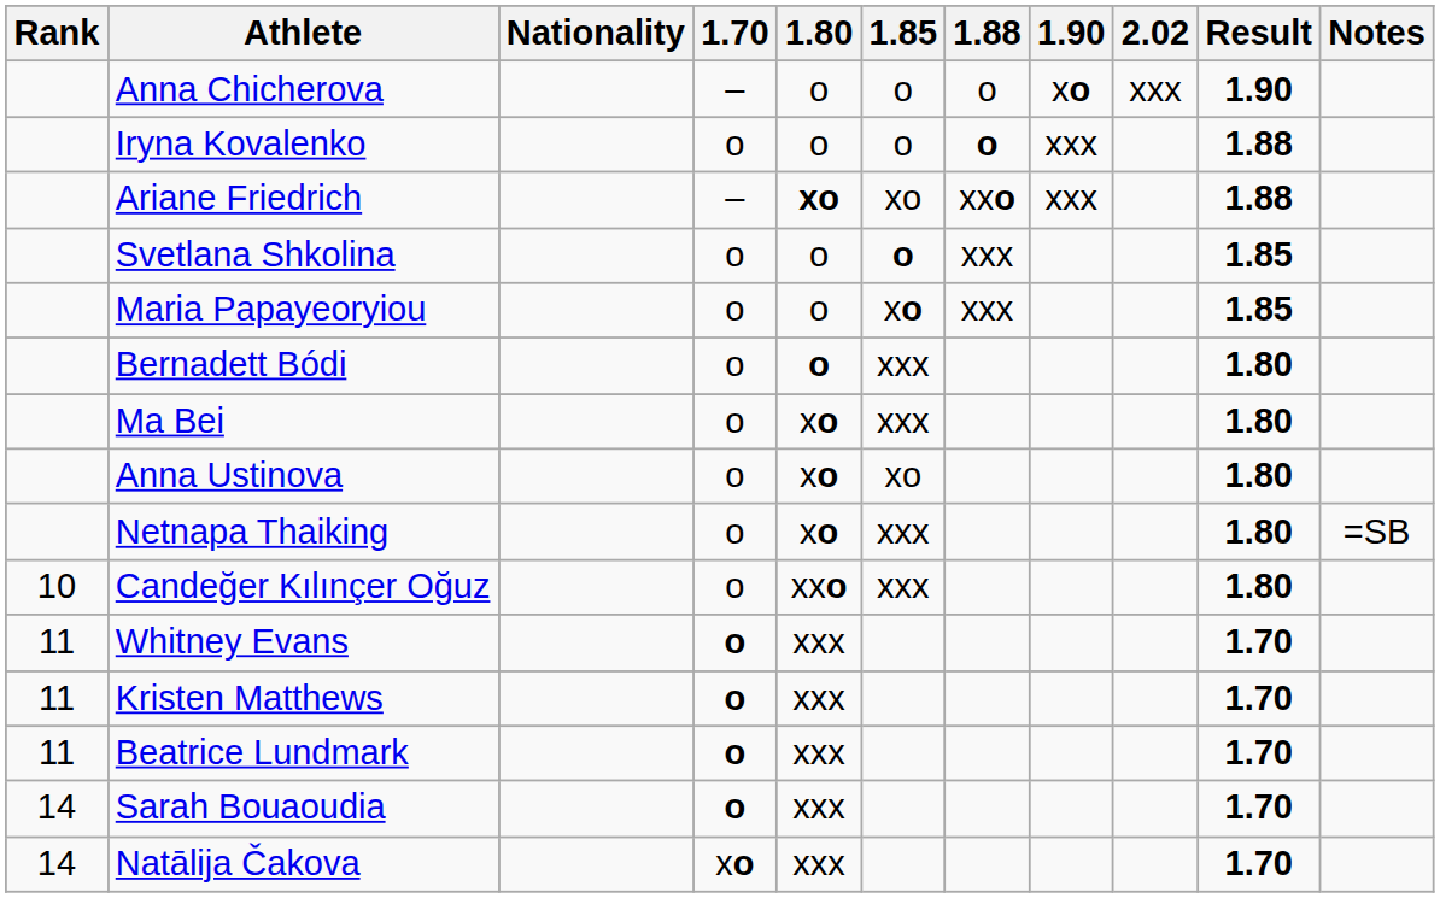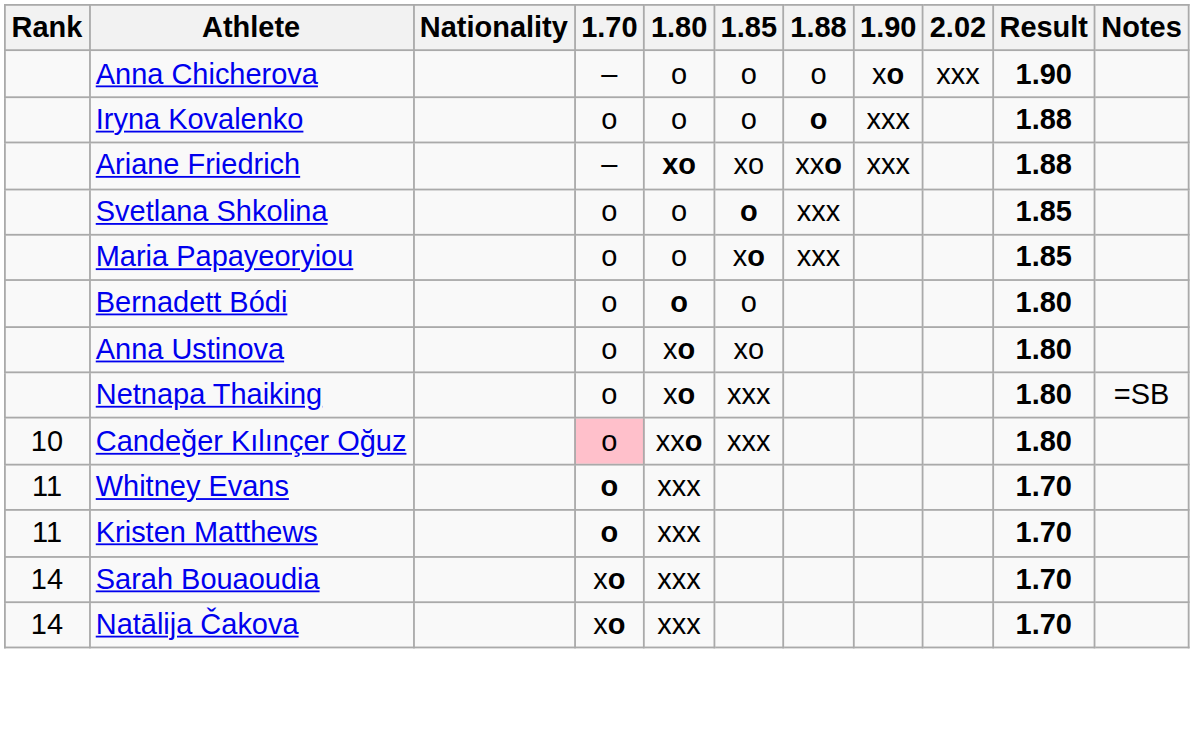 <table class="wikitable sortable" style="text-align:center">
 <tr>
 <th>Rank</th>
 <th>Athlete</th>
 <th>Nationality</th>
 <th>1.70</th>
 <th>1.80</th>
 <th>1.85</th>
 <th>1.88</th>
 <th>1.90</th>
 <th>2.02</th>
 <th>Result</th>
 <th>Notes</th>
 </tr>
 <tr>
 <td></td>
 <td align="left"><a href='#'>Anna Chicherova</a></td>
 <td align=left></td>
 <td>–</td>
 <td>o</td>
 <td>o</td>
 <td>o</td>
 <td>x<strong>o</strong></td>
 <td>xxx</td>
 <td><strong>1.90</strong></td>
 <td></td>
 </tr>
 <tr>
 <td></td>
 <td align="left"><a href='#'>Iryna Kovalenko</a></td>
 <td align=left></td>
 <td>o</td>
 <td>o</td>
 <td>o</td>
 <td><strong>o</strong></td>
 <td>xxx</td>
 <td></td>
 <td><strong>1.88</strong></td>
 <td></td>
 </tr>
 <tr>
 <td></td>
 <td align="left"><a href='#'>Ariane Friedrich</a></td>
 <td align=left></td>
 <td>–</td>
 <td><strong>xo</strong></td>
 <td>xo</td>
 <td>xx<strong>o</strong></td>
 <td>xxx</td>
 <td></td>
 <td><strong>1.88</strong></td>
 <td></td>
 </tr>
 <tr>
 <td></td>
 <td align="left"><a href='#'>Svetlana Shkolina</a></td>
 <td align=left></td>
 <td>o</td>
 <td>o</td>
 <td><strong>o</strong></td>
 <td>xxx</td>
 <td></td>
 <td></td>
 <td><strong>1.85</strong></td>
 <td></td>
 </tr>
 <tr>
 <td></td>
 <td align="left"><a href='#'>Maria Papayeoryiou</a></td>
 <td align=left></td>
 <td>o</td>
 <td>o</td>
 <td>x<strong>o</strong></td>
 <td>xxx</td>
 <td></td>
 <td></td>
 <td><strong>1.85</strong></td>
 <td></td>
 </tr>
 <tr>
 <td></td>
 <td align="left"><a href='#'>Bernadett Bódi</a></td>
 <td align=left></td>
 <td>o</td>
 <td><strong>o</strong></td>
-<td>xxx</td>
-<td></td>
-<td></td>
-<td></td>
-<td><strong>1.80</strong></td>
-<td></td>
-</tr>
-<tr>
-<td></td>
-<td align="left"><a href='#'>Ma Bei</a></td>
-<td align=left></td>
 <td>o</td>
-<td>x<strong>o</strong></td>
-<td>xxx</td>
 <td></td>
 <td></td>
 <td></td>
 <td><strong>1.80</strong></td>
 <td></td>
 </tr>
 <tr>
 <td></td>
 <td align="left"><a href='#'>Anna Ustinova</a></td>
 <td align=left></td>
 <td>o</td>
 <td>x<strong>o</strong></td>
 <td>xo</td>
 <td></td>
 <td></td>
 <td></td>
 <td><strong>1.80</strong></td>
 <td></td>
 </tr>
 <tr>
 <td></td>
 <td align="left"><a href='#'>Netnapa Thaiking</a></td>
 <td align=left></td>
 <td>o</td>
 <td>x<strong>o</strong></td>
 <td>xxx</td>
 <td></td>
 <td></td>
 <td></td>
 <td><strong>1.80</strong></td>
 <td>=SB</td>
 </tr>
 <tr>
 <td>10</td>
 <td align="left"><a href='#'>Candeğer Kılınçer Oğuz</a></td>
 <td align=left></td>
-<td>o</td>
+<td style="background: pink;">o</td>
 <td>xx<strong>o</strong></td>
 <td>xxx</td>
 <td></td>
 <td></td>
 <td></td>
 <td><strong>1.80</strong></td>
 <td></td>
 </tr>
 <tr>
 <td>11</td>
 <td align="left"><a href='#'>Whitney Evans</a></td>
 <td align=left></td>
 <td><strong>o</strong></td>
 <td>xxx</td>
 <td></td>
 <td></td>
 <td></td>
 <td></td>
 <td><strong>1.70</strong></td>
 <td></td>
 </tr>
 <tr>
 <td>11</td>
 <td align="left"><a href='#'>Kristen Matthews</a></td>
 <td align=left></td>
 <td><strong>o</strong></td>
 <td>xxx</td>
 <td></td>
 <td></td>
 <td></td>
 <td></td>
 <td><strong>1.70</strong></td>
 <td></td>
 </tr>
 <tr>
-<td>11</td>
-<td align="left"><a href='#'>Beatrice Lundmark</a></td>
-<td align=left></td>
-<td><strong>o</strong></td>
-<td>xxx</td>
-<td></td>
-<td></td>
-<td></td>
-<td></td>
-<td><strong>1.70</strong></td>
-<td></td>
-</tr>
-<tr>
 <td>14</td>
 <td align="left"><a href='#'>Sarah Bouaoudia</a></td>
 <td align=left></td>
-<td><strong>o</strong></td>
+<td>x<strong>o</strong></td>
 <td>xxx</td>
 <td></td>
 <td></td>
 <td></td>
 <td></td>
 <td><strong>1.70</strong></td>
 <td></td>
 </tr>
 <tr>
 <td>14</td>
 <td align="left"><a href='#'>Natālija Čakova</a></td>
 <td align=left></td>
 <td>x<strong>o</strong></td>
 <td>xxx</td>
 <td></td>
 <td></td>
 <td></td>
 <td></td>
 <td><strong>1.70</strong></td>
 <td></td>
 </tr>
 </table>
